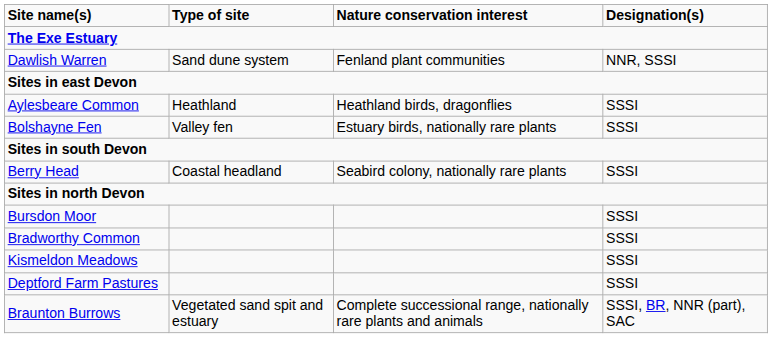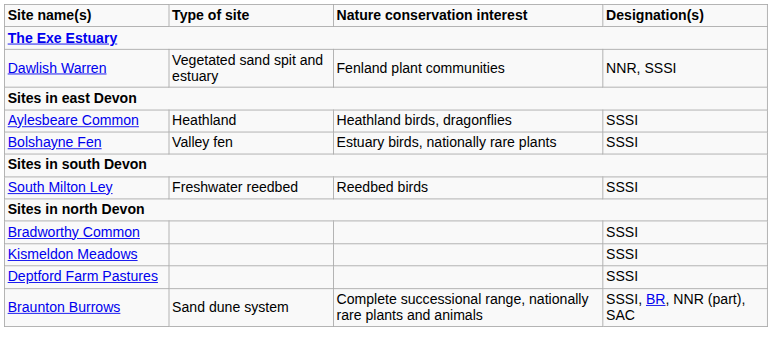 <table class="wikitable">
 <tr>
 <td style="width:180px"><strong>Site name(s)</strong></td>
 <td style="width:180px"><strong>Type of site</strong></td>
 <td style="width:300px"><strong>Nature conservation interest</strong></td>
 <td style="width:180px"><strong>Designation(s)</strong></td>
 </tr>
 <tr>
 <td colspan="4" align="left"><strong><a href='#'>The Exe Estuary</a></strong></td>
 </tr>
 <tr>
 <td><a href='#'>Dawlish Warren</a></td>
-<td>Sand dune system</td>
+<td>Vegetated sand spit and estuary</td>
 <td>Fenland plant communities</td>
 <td>NNR, SSSI</td>
 </tr>
 <tr>
 <td colspan="4" align="left"><strong>Sites in east Devon</strong></td>
 </tr>
 <tr>
 <td><a href='#'>Aylesbeare Common</a></td>
 <td>Heathland</td>
 <td>Heathland birds, dragonflies</td>
 <td>SSSI</td>
 </tr>
 <tr>
 <td><a href='#'>Bolshayne Fen</a></td>
 <td>Valley fen</td>
 <td>Estuary birds, nationally rare plants</td>
 <td>SSSI</td>
 </tr>
 <tr>
 <td colspan="4" align="left"><strong>Sites in south Devon</strong></td>
 </tr>
 <tr>
-<td><a href='#'>Berry Head</a></td>
-<td>Coastal headland</td>
-<td>Seabird colony, nationally rare plants</td>
+<td><a href='#'>South Milton Ley</a></td>
+<td>Freshwater reedbed</td>
+<td>Reedbed birds</td>
 <td>SSSI</td>
 </tr>
 <tr>
 <td colspan="4" align="left"><strong>Sites in north Devon</strong></td>
-</tr>
-<tr>
-<td><a href='#'>Bursdon Moor</a></td>
-<td></td>
-<td></td>
-<td>SSSI</td>
 </tr>
 <tr>
 <td><a href='#'>Bradworthy Common</a></td>
 <td></td>
 <td></td>
 <td>SSSI</td>
 </tr>
 <tr>
 <td><a href='#'>Kismeldon Meadows</a></td>
 <td></td>
 <td></td>
 <td>SSSI</td>
 </tr>
 <tr>
 <td><a href='#'>Deptford Farm Pastures</a></td>
 <td></td>
 <td></td>
 <td>SSSI</td>
 </tr>
 <tr>
 <td><a href='#'>Braunton Burrows</a></td>
-<td>Vegetated sand spit and estuary</td>
+<td>Sand dune system</td>
 <td>Complete successional range, nationally rare plants and animals</td>
 <td>SSSI, <a href='#'>BR</a>, NNR (part), SAC</td>
 </tr>
 </table>
